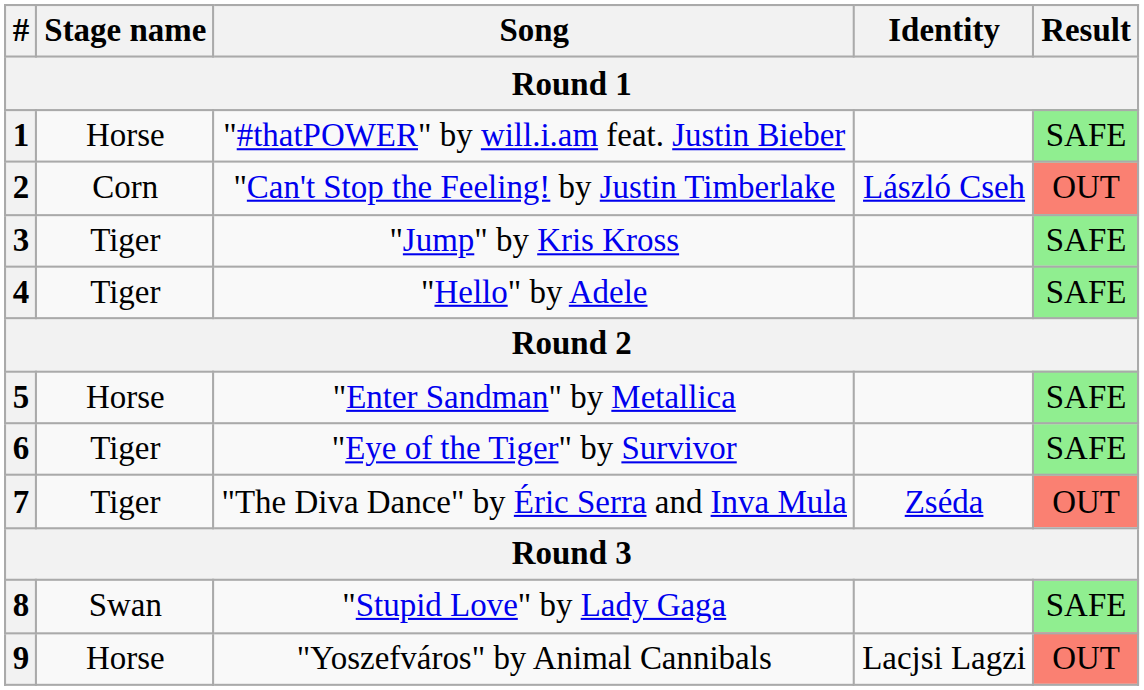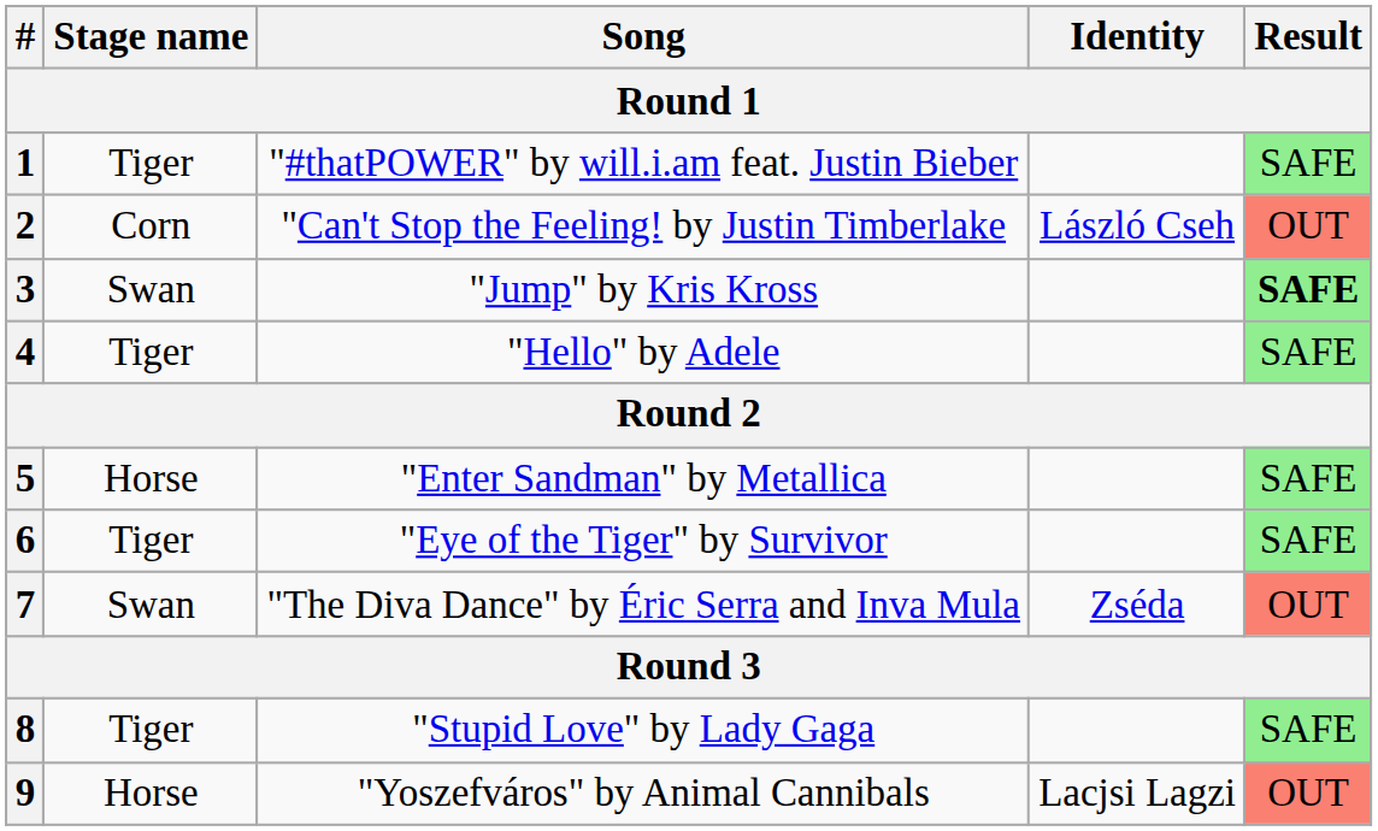 <table class="wikitable plainrowheaders" style="text-align: center;">
 <tr>
 <th>#</th>
 <th>Stage name</th>
 <th>Song</th>
 <th>Identity</th>
 <th>Result</th>
 </tr>
 <tr>
 <th colspan="5">Round 1</th>
 </tr>
 <tr>
 <th>1</th>
-<td>Horse</td>
+<td>Tiger</td>
 <td>"<a href='#'>#thatPOWER</a>" by <a href='#'>will.i.am</a> feat. <a href='#'>Justin Bieber</a></td>
 <td></td>
 <td bgcolor=lightgreen>SAFE</td>
 </tr>
 <tr>
 <th>2</th>
 <td>Corn</td>
 <td>"<a href='#'>Can't Stop the Feeling!</a> by <a href='#'>Justin Timberlake</a></td>
 <td><a href='#'>László Cseh</a></td>
 <td bgcolor=salmon>OUT</td>
 </tr>
 <tr>
 <th>3</th>
-<td>Tiger</td>
+<td>Swan</td>
 <td>"<a href='#'>Jump</a>" by <a href='#'>Kris Kross</a></td>
 <td></td>
-<td bgcolor=lightgreen>SAFE</td>
+<td bgcolor=lightgreen><strong>SAFE</strong></td>
 </tr>
 <tr>
 <th>4</th>
 <td>Tiger</td>
 <td>"<a href='#'>Hello</a>" by <a href='#'>Adele</a></td>
 <td></td>
 <td bgcolor=lightgreen>SAFE</td>
 </tr>
 <tr>
 <th colspan="5">Round 2</th>
 </tr>
 <tr>
 <th>5</th>
 <td>Horse</td>
 <td>"<a href='#'>Enter Sandman</a>" by <a href='#'>Metallica</a></td>
 <td></td>
 <td bgcolor=lightgreen>SAFE</td>
 </tr>
 <tr>
 <th>6</th>
 <td>Tiger</td>
 <td>"<a href='#'>Eye of the Tiger</a>" by <a href='#'>Survivor</a></td>
 <td></td>
 <td bgcolor=lightgreen>SAFE</td>
 </tr>
 <tr>
 <th>7</th>
-<td>Tiger</td>
+<td>Swan</td>
 <td>"The Diva Dance" by <a href='#'>Éric Serra</a> and <a href='#'>Inva Mula</a></td>
 <td><a href='#'>Zséda</a></td>
 <td bgcolor=salmon>OUT</td>
 </tr>
 <tr>
 <th colspan="5">Round 3</th>
 </tr>
 <tr>
 <th>8</th>
-<td>Swan</td>
+<td>Tiger</td>
 <td>"<a href='#'>Stupid Love</a>" by <a href='#'>Lady Gaga</a></td>
 <td></td>
 <td bgcolor=lightgreen>SAFE</td>
 </tr>
 <tr>
 <th>9</th>
 <td>Horse</td>
 <td>"Yoszefváros" by Animal Cannibals</td>
 <td>Lacjsi Lagzi</td>
 <td bgcolor=salmon>OUT</td>
 </tr>
 </table>
